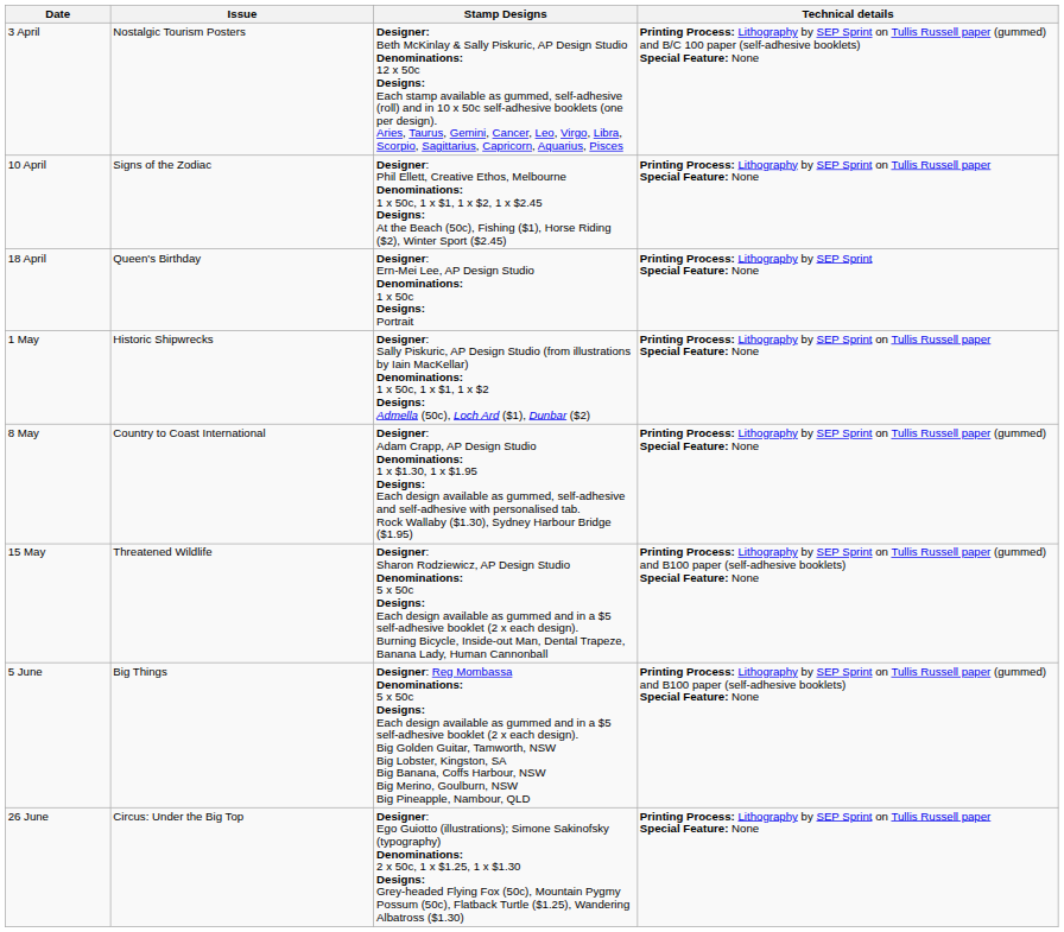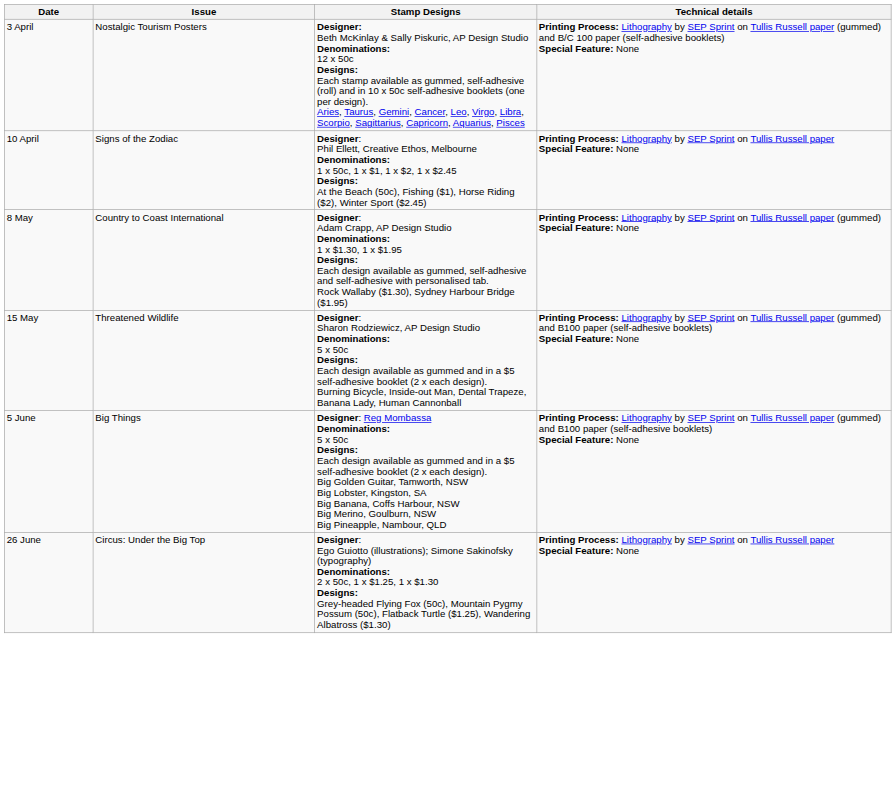 <table class="wikitable" style="font-size:85%;" style="width: 100%">
 <tr>
 <th width="10%" align="top">Date</th>
 <th width="25%" align="top">Issue</th>
 <th width="25%" align="top">Stamp Designs</th>
 <th width="40%" align="top">Technical details</th>
 </tr>
 <tr valign=top>
 <td>3 April</td>
 <td>Nostalgic Tourism Posters</td>
 <td><strong>Designer:</strong> <br> Beth McKinlay & Sally Piskuric, AP Design Studio <br> <strong>Denominations:</strong> <br> 12 x 50c <br> <strong>Designs:</strong> <br> Each stamp available as gummed, self-adhesive (roll) and in 10 x 50c self-adhesive booklets (one per design).<br><a href='#'>Aries</a>, <a href='#'>Taurus</a>, <a href='#'>Gemini</a>, <a href='#'>Cancer</a>, <a href='#'>Leo</a>, <a href='#'>Virgo</a>, <a href='#'>Libra</a>, <a href='#'>Scorpio</a>, <a href='#'>Sagittarius</a>, <a href='#'>Capricorn</a>, <a href='#'>Aquarius</a>, <a href='#'>Pisces</a></td>
 <td><strong>Printing Process:</strong> <a href='#'>Lithography</a> by <a href='#'>SEP Sprint</a> on <a href='#'>Tullis Russell paper</a> (gummed) and B/C 100 paper (self-adhesive booklets) <br> <strong>Special Feature:</strong> None</td>
 </tr>
 <tr valign=top>
 <td>10 April</td>
 <td>Signs of the Zodiac</td>
 <td><strong>Designer</strong>: <br>Phil Ellett, Creative Ethos, Melbourne <br><strong>Denominations:</strong> <br> 1 x 50c, 1 x $1, 1 x $2, 1 x $2.45 <br> <strong>Designs:</strong> <br> At the Beach (50c), Fishing ($1), Horse Riding ($2), Winter Sport ($2.45)</td>
-<td><strong>Printing Process:</strong> <a href='#'>Lithography</a> by <a href='#'>SEP Sprint</a> on <a href='#'>Tullis Russell paper</a> <br> <strong>Special Feature:</strong> None</td>
-</tr>
-<tr valign=top>
-<td>18 April</td>
-<td>Queen's Birthday</td>
-<td><strong>Designer</strong>: <br>Ern-Mei Lee, AP Design Studio <br><strong>Denominations:</strong> <br> 1 x 50c <br> <strong>Designs:</strong> <br> Portrait</td>
-<td><strong>Printing Process:</strong> <a href='#'>Lithography</a> by <a href='#'>SEP Sprint</a> <br> <strong>Special Feature:</strong> None</td>
-</tr>
-<tr valign=top>
-<td>1 May</td>
-<td>Historic Shipwrecks</td>
-<td><strong>Designer</strong>: <br>Sally Piskuric, AP Design Studio (from illustrations by Iain MacKellar) <br><strong>Denominations:</strong> <br> 1 x 50c, 1 x $1, 1 x $2 <br> <strong>Designs:</strong> <br> <em><a href='#'>Admella</a></em> (50c), <em><a href='#'>Loch Ard</a></em> ($1), <em><a href='#'>Dunbar</a></em> ($2)</td>
 <td><strong>Printing Process:</strong> <a href='#'>Lithography</a> by <a href='#'>SEP Sprint</a> on <a href='#'>Tullis Russell paper</a> <br> <strong>Special Feature:</strong> None</td>
 </tr>
 <tr valign=top>
 <td>8 May</td>
 <td>Country to Coast International</td>
 <td><strong>Designer</strong>: <br>Adam Crapp, AP Design Studio <br><strong>Denominations:</strong> <br> 1 x $1.30, 1 x $1.95 <br> <strong>Designs:</strong> <br> Each design available as gummed, self-adhesive and self-adhesive with personalised tab.<br>Rock Wallaby ($1.30), Sydney Harbour Bridge ($1.95)</td>
 <td><strong>Printing Process:</strong> <a href='#'>Lithography</a> by <a href='#'>SEP Sprint</a> on <a href='#'>Tullis Russell paper</a> (gummed) <br> <strong>Special Feature:</strong> None</td>
 </tr>
 <tr valign=top>
 <td>15 May</td>
 <td>Threatened Wildlife</td>
 <td><strong>Designer</strong>: <br>Sharon Rodziewicz, AP Design Studio<br><strong>Denominations:</strong> <br> 5 x 50c <br> <strong>Designs:</strong> <br> Each design available as gummed and in a $5 self-adhesive booklet (2 x each design).<br>Burning Bicycle, Inside-out Man, Dental Trapeze, Banana Lady, Human Cannonball</td>
 <td><strong>Printing Process:</strong> <a href='#'>Lithography</a> by <a href='#'>SEP Sprint</a> on <a href='#'>Tullis Russell paper</a> (gummed) and B100 paper (self-adhesive booklets) <br> <strong>Special Feature:</strong> None</td>
 </tr>
 <tr valign=top>
 <td>5 June</td>
 <td>Big Things</td>
 <td><strong>Designer</strong>:  <a href='#'>Reg Mombassa</a><br><strong>Denominations:</strong> <br> 5 x 50c <br> <strong>Designs:</strong> <br> Each design available as gummed and in a $5 self-adhesive booklet (2 x each design).<br>Big Golden Guitar, Tamworth, NSW<br>Big Lobster, Kingston, SA<br>Big Banana, Coffs Harbour, NSW<br>Big Merino, Goulburn, NSW<br>Big Pineapple, Nambour, QLD</td>
 <td><strong>Printing Process:</strong> <a href='#'>Lithography</a> by <a href='#'>SEP Sprint</a> on <a href='#'>Tullis Russell paper</a> (gummed) and B100 paper (self-adhesive booklets) <br> <strong>Special Feature:</strong> None</td>
 </tr>
 <tr valign=top>
 <td>26 June</td>
 <td>Circus: Under the Big Top</td>
 <td><strong>Designer</strong>: <br>Ego Guiotto (illustrations); Simone Sakinofsky (typography)<br><strong>Denominations:</strong> <br> 2 x 50c, 1 x $1.25, 1 x $1.30 <br> <strong>Designs:</strong> <br> Grey-headed Flying Fox (50c), Mountain Pygmy Possum (50c), Flatback Turtle ($1.25), Wandering Albatross ($1.30)</td>
 <td><strong>Printing Process:</strong> <a href='#'>Lithography</a> by <a href='#'>SEP Sprint</a> on <a href='#'>Tullis Russell paper</a><br> <strong>Special Feature:</strong> None</td>
 </tr>
 </table>
